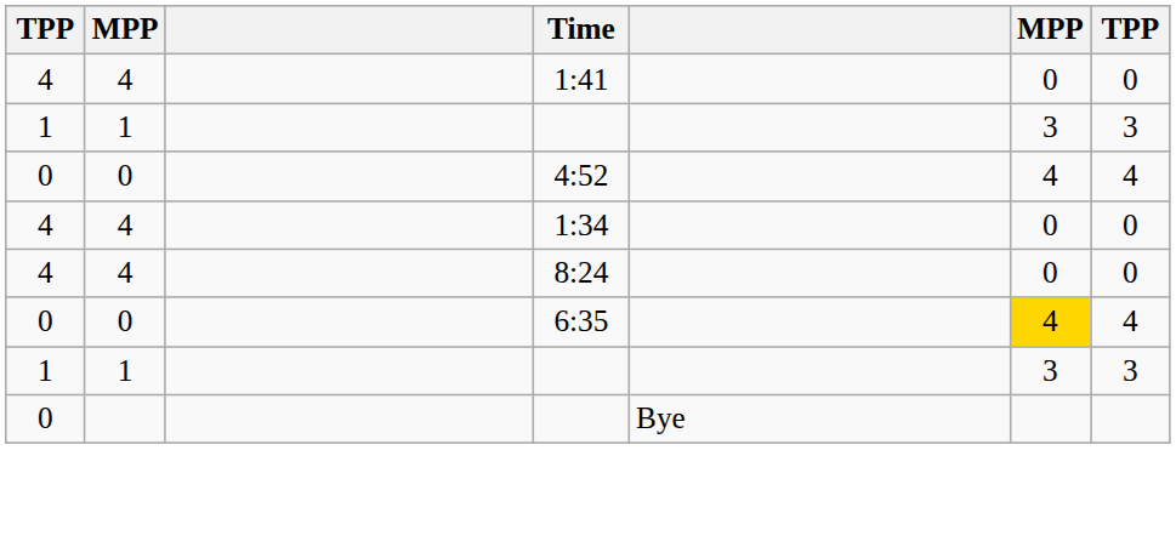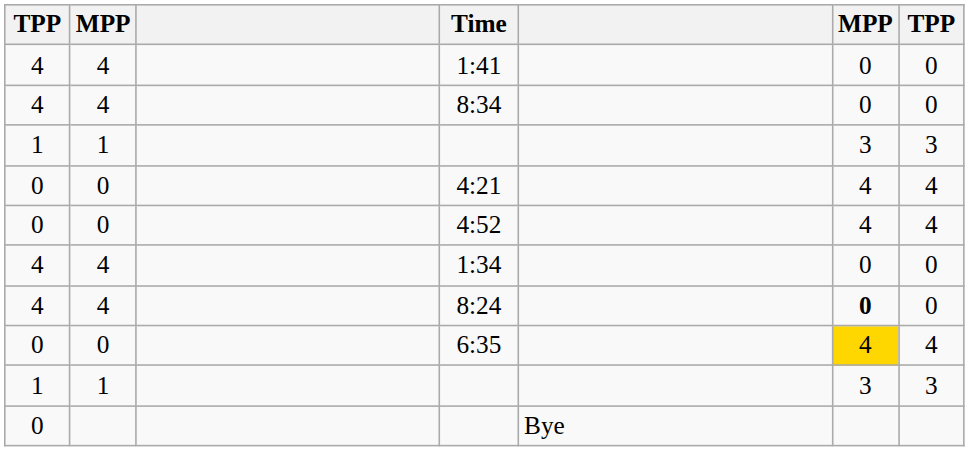 <table class="wikitable" style="text-align: center;" |>
 <tr>
 <th width="35">TPP</th>
 <th width="35">MPP</th>
 <th width="250"></th>
 <th width="45">Time</th>
 <th width="250"></th>
 <th width="35">MPP</th>
 <th width="35">TPP</th>
 </tr>
 <tr>
 <td>4</td>
 <td>4</td>
 <td style="text-align:left;"></td>
 <td>1:41</td>
 <td style="text-align:left;"><strong></strong></td>
 <td>0</td>
 <td>0</td>
 </tr>
 <tr>
+<td>4</td>
+<td>4</td>
+<td style="text-align:left;"></td>
+<td>8:34</td>
+<td style="text-align:left;"><strong></strong></td>
+<td>0</td>
+<td>0</td>
+</tr>
+<tr>
 <td>1</td>
 <td>1</td>
 <td style="text-align:left;"><strong></strong></td>
 <td></td>
 <td style="text-align:left;"></td>
 <td>3</td>
 <td>3</td>
+</tr>
+<tr>
+<td>0</td>
+<td>0</td>
+<td style="text-align:left;"><strong></strong></td>
+<td>4:21</td>
+<td style="text-align:left;"></td>
+<td>4</td>
+<td>4</td>
 </tr>
 <tr>
 <td>0</td>
 <td>0</td>
 <td style="text-align:left;"><strong></strong></td>
 <td>4:52</td>
 <td style="text-align:left;"></td>
 <td>4</td>
 <td>4</td>
 </tr>
 <tr>
 <td>4</td>
 <td>4</td>
 <td style="text-align:left;"></td>
 <td>1:34</td>
 <td style="text-align:left;"><strong></strong></td>
 <td>0</td>
 <td>0</td>
 </tr>
 <tr>
 <td>4</td>
 <td>4</td>
 <td style="text-align:left;"></td>
 <td>8:24</td>
 <td style="text-align:left;"><strong></strong></td>
-<td>0</td>
+<td><strong>0</strong></td>
 <td>0</td>
 </tr>
 <tr>
 <td>0</td>
 <td>0</td>
 <td style="text-align:left;"><strong></strong></td>
 <td>6:35</td>
 <td style="text-align:left;"></td>
 <td style="background: gold;">4</td>
 <td>4</td>
 </tr>
 <tr>
 <td>1</td>
 <td>1</td>
 <td style="text-align:left;"><strong></strong></td>
 <td></td>
 <td style="text-align:left;"></td>
 <td>3</td>
 <td>3</td>
 </tr>
 <tr>
 <td>0</td>
 <td></td>
 <td style="text-align:left;"><strong></strong></td>
 <td></td>
 <td style="text-align:left;">Bye</td>
 <td></td>
 <td></td>
 </tr>
 </table>
